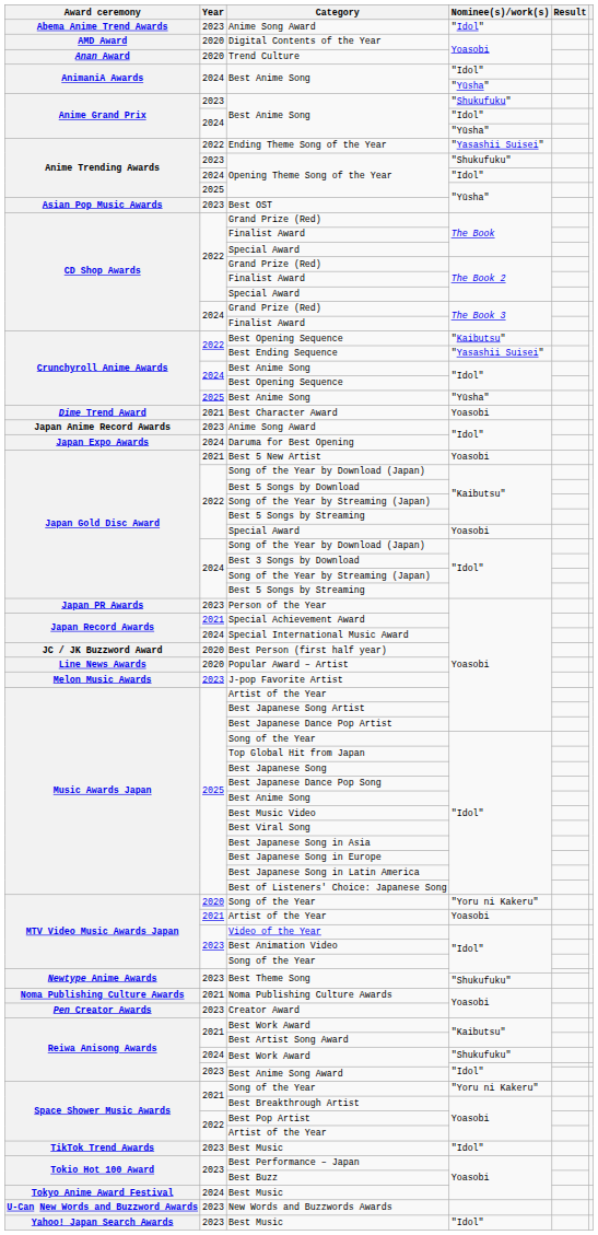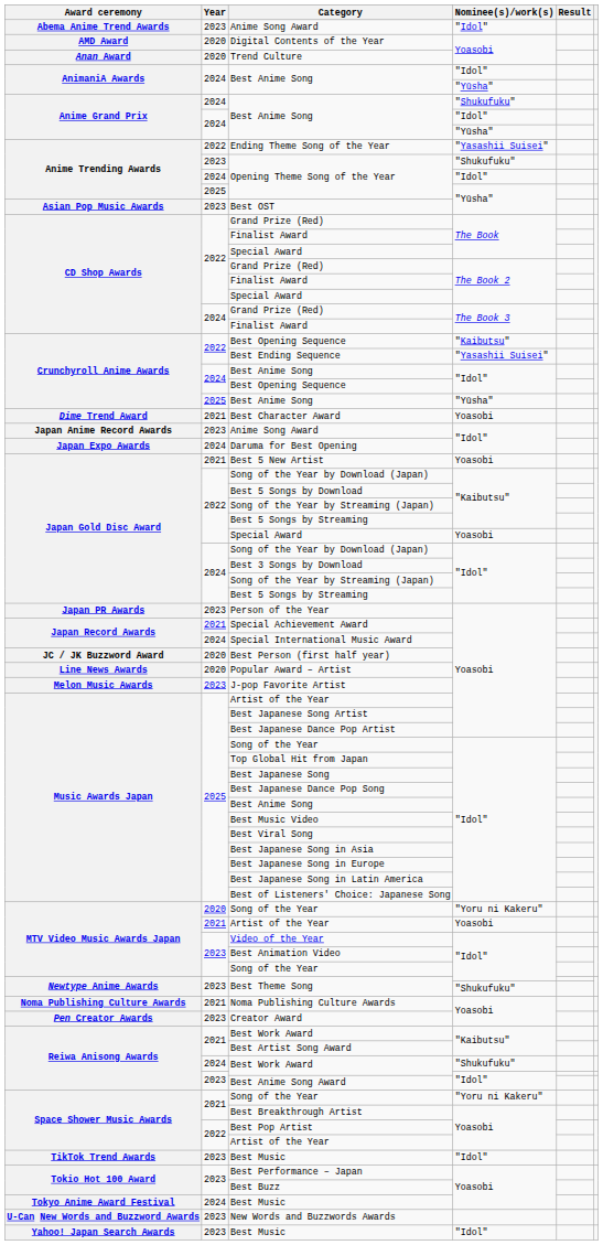 <table class="wikitable sortable plainrowheaders">
 <tr style="background:#ccc; text-align:center">
 <th scope="col">Award ceremony</th>
 <th scope="col">Year</th>
 <th scope="col">Category</th>
 <th scope="col">Nominee(s)/work(s)</th>
 <th scope="col">Result</th>
 <th scope="col" class="unsortable"></th>
 </tr>
 <tr>
 <th scope="row"><a href='#'>Abema Anime Trend Awards</a></th>
 <td style="text-align:center">2023</td>
 <td>Anime Song Award</td>
 <td>"<a href='#'>Idol</a>"</td>
 <td></td>
 <td style="text-align:center"></td>
 </tr>
 <tr>
 <th scope="row"><a href='#'>AMD Award</a> </th>
 <td style="text-align:center">2020</td>
 <td>Digital Contents of the Year</td>
 <td rowspan="2"><a href='#'>Yoasobi</a></td>
 <td></td>
 <td style="text-align:center"></td>
 </tr>
 <tr>
 <th scope="row"><a href='#'><em>Anan</em> Award</a></th>
 <td style="text-align:center">2020</td>
 <td>Trend Culture</td>
 <td></td>
 <td style="text-align:center"></td>
 </tr>
 <tr>
 <th scope="row" rowspan="2"><a href='#'>AnimaniA Awards</a></th>
 <td style="text-align:center" rowspan="2">2024</td>
 <td rowspan="2">Best Anime Song</td>
 <td>"Idol"</td>
 <td></td>
 <td style="text-align:center" rowspan="2"></td>
 </tr>
 <tr>
 <td>"<a href='#'>Yūsha</a>"</td>
 <td></td>
 </tr>
 <tr>
 <th scope="row" rowspan="3"><a href='#'>Anime Grand Prix</a></th>
-<td style="text-align:center">2023</td>
+<td style="text-align:center">2024</td>
 <td rowspan="3">Best Anime Song</td>
 <td>"<a href='#'>Shukufuku</a>"</td>
 <td></td>
 <td style="text-align:center"></td>
 </tr>
 <tr>
 <td style="text-align:center" rowspan="2">2024</td>
 <td>"Idol"</td>
 <td></td>
 <td style="text-align:center" rowspan="2"></td>
 </tr>
 <tr>
 <td>"Yūsha"</td>
 <td></td>
 </tr>
 <tr>
 <th scope="row" rowspan="4">Anime Trending Awards</th>
 <td style="text-align:center">2022</td>
 <td>Ending Theme Song of the Year</td>
 <td>"<a href='#'>Yasashii Suisei</a>"</td>
 <td></td>
 <td style="text-align:center"></td>
 </tr>
 <tr>
 <td style="text-align:center">2023</td>
 <td rowspan="3">Opening Theme Song of the Year</td>
 <td>"Shukufuku"</td>
 <td></td>
 <td style="text-align:center"></td>
 </tr>
 <tr>
 <td style="text-align:center">2024</td>
 <td>"Idol"</td>
 <td></td>
 <td style="text-align:center"></td>
 </tr>
 <tr>
 <td style="text-align:center">2025</td>
 <td rowspan="2">"Yūsha"</td>
 <td></td>
 <td style="text-align:center"></td>
 </tr>
 <tr>
 <th scope="row"><a href='#'>Asian Pop Music Awards</a></th>
 <td style="text-align:center">2023</td>
 <td>Best OST</td>
 <td></td>
 <td style="text-align:center"></td>
 </tr>
 <tr>
 <th scope="row" rowspan="8"><a href='#'>CD Shop Awards</a> </th>
 <td style="text-align:center" rowspan="6">2022</td>
 <td>Grand Prize (Red)</td>
 <td rowspan="3"><em><a href='#'>The Book</a></em></td>
 <td></td>
 <td style="text-align:center" rowspan="6"></td>
 </tr>
 <tr>
 <td>Finalist Award</td>
 <td></td>
 </tr>
 <tr>
 <td>Special Award</td>
 <td></td>
 </tr>
 <tr>
 <td>Grand Prize (Red)</td>
 <td rowspan="3"><em><a href='#'>The Book 2</a></em></td>
 <td></td>
 </tr>
 <tr>
 <td>Finalist Award</td>
 <td></td>
 </tr>
 <tr>
 <td>Special Award</td>
 <td></td>
 </tr>
 <tr>
 <td style="text-align:center" rowspan="2">2024</td>
 <td>Grand Prize (Red)</td>
 <td rowspan="2"><em><a href='#'>The Book 3</a></em></td>
 <td></td>
 <td style="text-align:center" rowspan="2"></td>
 </tr>
 <tr>
 <td>Finalist Award</td>
 <td></td>
 </tr>
 <tr>
 <th scope="row" rowspan="5"><a href='#'>Crunchyroll Anime Awards</a></th>
 <td style="text-align:center" rowspan="2"><a href='#'>2022</a></td>
 <td>Best Opening Sequence</td>
 <td>"<a href='#'>Kaibutsu</a>"</td>
 <td></td>
 <td style="text-align:center" rowspan="2"></td>
 </tr>
 <tr>
 <td>Best Ending Sequence</td>
 <td>"<a href='#'>Yasashii Suisei</a>"</td>
 <td></td>
 </tr>
 <tr>
 <td style="text-align:center" rowspan="2"><a href='#'>2024</a></td>
 <td>Best Anime Song</td>
 <td rowspan="2">"Idol"</td>
 <td></td>
 <td style="text-align:center" rowspan="2"></td>
 </tr>
 <tr>
 <td>Best Opening Sequence</td>
 <td></td>
 </tr>
 <tr>
 <td style="text-align:center"><a href='#'>2025</a></td>
 <td>Best Anime Song</td>
 <td>"Yūsha"</td>
 <td></td>
 <td style="text-align:center"></td>
 </tr>
 <tr>
 <th scope="row"><a href='#'><em>Dime</em> Trend Award</a> </th>
 <td style="text-align:center">2021</td>
 <td>Best Character Award</td>
 <td>Yoasobi</td>
 <td></td>
 <td style="text-align:center"></td>
 </tr>
 <tr>
 <th scope="row">Japan Anime Record Awards </th>
 <td style="text-align:center">2023</td>
 <td>Anime Song Award</td>
 <td rowspan="2">"Idol"</td>
 <td></td>
 <td style="text-align:center"></td>
 </tr>
 <tr>
 <th scope="row"><a href='#'>Japan Expo Awards</a></th>
 <td style="text-align:center">2024</td>
 <td>Daruma for Best Opening</td>
 <td></td>
 <td style="text-align:center"></td>
 </tr>
 <tr>
 <th scope="row" rowspan="10"><a href='#'>Japan Gold Disc Award</a></th>
 <td style="text-align:center">2021</td>
 <td>Best 5 New Artist</td>
 <td>Yoasobi</td>
 <td></td>
 <td style="text-align:center"></td>
 </tr>
 <tr>
 <td style="text-align:center" rowspan="5">2022</td>
 <td>Song of the Year by Download (Japan)</td>
 <td rowspan="4">"Kaibutsu"</td>
 <td></td>
 <td style="text-align:center" rowspan="5"></td>
 </tr>
 <tr>
 <td>Best 5 Songs by Download</td>
 <td></td>
 </tr>
 <tr>
 <td>Song of the Year by Streaming (Japan)</td>
 <td></td>
 </tr>
 <tr>
 <td>Best 5 Songs by Streaming</td>
 <td></td>
 </tr>
 <tr>
 <td>Special Award</td>
 <td>Yoasobi</td>
 <td></td>
 </tr>
 <tr>
 <td style="text-align:center" rowspan="4">2024</td>
 <td>Song of the Year by Download (Japan)</td>
 <td rowspan="4">"Idol"</td>
 <td></td>
 <td style="text-align:center" rowspan="4"></td>
 </tr>
 <tr>
 <td>Best 3 Songs by Download</td>
 <td></td>
 </tr>
 <tr>
 <td>Song of the Year by Streaming (Japan)</td>
 <td></td>
 </tr>
 <tr>
 <td>Best 5 Songs by Streaming</td>
 <td></td>
 </tr>
 <tr>
 <th scope="row"><a href='#'>Japan PR Awards</a></th>
 <td style="text-align:center">2023</td>
 <td>Person of the Year</td>
 <td rowspan="9">Yoasobi</td>
 <td></td>
 <td style="text-align:center"></td>
 </tr>
 <tr>
 <th scope="row" rowspan="2"><a href='#'>Japan Record Awards</a></th>
 <td style="text-align:center"><a href='#'>2021</a></td>
 <td>Special Achievement Award</td>
 <td></td>
 <td style="text-align:center"></td>
 </tr>
 <tr>
 <td style="text-align:center">2024</td>
 <td>Special International Music Award</td>
 <td></td>
 <td style="text-align:center"></td>
 </tr>
 <tr>
 <th scope="row">JC / JK Buzzword Award</th>
 <td style="text-align:center">2020</td>
 <td>Best Person (first half year)</td>
 <td></td>
 <td style="text-align:center"></td>
 </tr>
 <tr>
 <th scope="row"><a href='#'>Line News Awards</a> </th>
 <td style="text-align:center">2020</td>
 <td>Popular Award – Artist</td>
 <td></td>
 <td style="text-align:center"></td>
 </tr>
 <tr>
 <th scope="row"><a href='#'>Melon Music Awards</a> </th>
 <td style="text-align:center"><a href='#'>2023</a></td>
 <td>J-pop Favorite Artist</td>
 <td></td>
 <td style="text-align:center"></td>
 </tr>
 <tr>
 <th scope="row" rowspan="14"><a href='#'>Music Awards Japan</a></th>
 <td style="text-align:center" rowspan="14"><a href='#'>2025</a></td>
 <td>Artist of the Year</td>
 <td></td>
 <td style="text-align:center" rowspan="14"><br></td>
 </tr>
 <tr>
 <td>Best Japanese Song Artist</td>
 <td></td>
 </tr>
 <tr>
 <td>Best Japanese Dance Pop Artist</td>
 <td></td>
 </tr>
 <tr>
 <td>Song of the Year</td>
 <td rowspan="11">"Idol"</td>
 <td></td>
 </tr>
 <tr>
 <td>Top Global Hit from Japan</td>
 <td></td>
 </tr>
 <tr>
 <td>Best Japanese Song</td>
 <td></td>
 </tr>
 <tr>
 <td>Best Japanese Dance Pop Song</td>
 <td></td>
 </tr>
 <tr>
 <td>Best Anime Song</td>
 <td></td>
 </tr>
 <tr>
 <td>Best Music Video</td>
 <td></td>
 </tr>
 <tr>
 <td>Best Viral Song</td>
 <td></td>
 </tr>
 <tr>
 <td>Best Japanese Song in Asia</td>
 <td></td>
 </tr>
 <tr>
 <td>Best Japanese Song in Europe</td>
 <td></td>
 </tr>
 <tr>
 <td>Best Japanese Song in Latin America</td>
 <td></td>
 </tr>
 <tr>
 <td>Best of Listeners' Choice: Japanese Song</td>
 <td></td>
 </tr>
 <tr>
 <th scope="row" rowspan="5"><a href='#'>MTV Video Music Awards Japan</a></th>
 <td style="text-align:center"><a href='#'>2020</a></td>
 <td>Song of the Year</td>
 <td>"Yoru ni Kakeru"</td>
 <td></td>
 <td style="text-align:center"></td>
 </tr>
 <tr>
 <td style="text-align:center"><a href='#'>2021</a></td>
 <td>Artist of the Year</td>
 <td>Yoasobi</td>
 <td></td>
 <td style="text-align:center"></td>
 </tr>
 <tr>
 <td style="text-align:center" rowspan="3"><a href='#'>2023</a></td>
 <td><a href='#'>Video of the Year</a></td>
 <td rowspan="4">"Idol"</td>
 <td></td>
 <td style="text-align:center"></td>
 </tr>
 <tr>
 <td>Best Animation Video</td>
 <td></td>
 <td style="text-align:center" rowspan="2"></td>
 </tr>
 <tr>
 <td>Song of the Year</td>
 <td></td>
 </tr>
 <tr>
 <th scope="row" rowspan="2"><a href='#'><em>Newtype</em> Anime Awards</a> </th>
 <td style="text-align:center" rowspan="2">2023</td>
 <td rowspan="2">Best Theme Song</td>
 <td></td>
 <td style="text-align:center" rowspan="2"></td>
 </tr>
 <tr>
 <td>"Shukufuku"</td>
 <td></td>
 </tr>
 <tr>
 <th scope="row"><a href='#'>Noma Publishing Culture Awards</a></th>
 <td style="text-align:center">2021</td>
 <td>Noma Publishing Culture Awards</td>
 <td rowspan="2">Yoasobi</td>
 <td></td>
 <td style="text-align:center"></td>
 </tr>
 <tr>
 <th scope="row"><a href='#'><em>Pen</em> Creator Awards</a> </th>
 <td style="text-align:center">2023</td>
 <td>Creator Award</td>
 <td></td>
 <td style="text-align:center"></td>
 </tr>
 <tr>
 <th scope="row" rowspan="5"><a href='#'>Reiwa Anisong Awards</a> </th>
 <td style="text-align:center" rowspan="2">2021</td>
 <td>Best Work Award</td>
 <td rowspan="2">"Kaibutsu"</td>
 <td></td>
 <td style="text-align:center"></td>
 </tr>
 <tr>
 <td>Best Artist Song Award</td>
 <td></td>
 <td style="text-align:center"></td>
 </tr>
 <tr>
 <td style="text-align:center">2024</td>
 <td rowspan="2">Best Work Award</td>
 <td>"Shukufuku"</td>
 <td></td>
 <td style="text-align:center"></td>
 </tr>
 <tr>
 <td style="text-align:center" rowspan="2">2023</td>
 <td rowspan="2">"Idol"</td>
 <td></td>
 <td style="text-align:center"></td>
 </tr>
 <tr>
 <td>Best Anime Song Award</td>
 <td></td>
 <td style="text-align:center"></td>
 </tr>
 <tr>
 <th scope="row" rowspan="4"><a href='#'>Space Shower Music Awards</a> </th>
 <td style="text-align:center" rowspan="2">2021</td>
 <td>Song of the Year</td>
 <td>"Yoru ni Kakeru"</td>
 <td></td>
 <td style="text-align:center"></td>
 </tr>
 <tr>
 <td>Best Breakthrough Artist</td>
 <td rowspan="3">Yoasobi</td>
 <td></td>
 <td style="text-align:center"></td>
 </tr>
 <tr>
 <td style="text-align:center" rowspan="2">2022</td>
 <td>Best Pop Artist</td>
 <td></td>
 <td style="text-align:center" rowspan="2"></td>
 </tr>
 <tr>
 <td>Artist of the Year</td>
 <td></td>
 </tr>
 <tr>
 <th scope="row"><a href='#'>TikTok Trend Awards</a> </th>
 <td style="text-align:center">2023</td>
 <td>Best Music</td>
 <td>"Idol"</td>
 <td></td>
 <td style="text-align:center"></td>
 </tr>
 <tr>
 <th scope="row" rowspan="2"><a href='#'>Tokio Hot 100 Award</a></th>
 <td style="text-align:center" rowspan="2">2023</td>
 <td>Best Performance – Japan</td>
 <td rowspan="3">Yoasobi</td>
 <td></td>
 <td style="text-align:center" rowspan="2"></td>
 </tr>
 <tr>
 <td>Best Buzz</td>
 <td></td>
 </tr>
 <tr>
 <th scope="row"><a href='#'>Tokyo Anime Award Festival</a></th>
 <td style="text-align:center">2024</td>
 <td>Best Music</td>
 <td></td>
 <td style="text-align:center"></td>
 </tr>
 <tr>
 <th scope="row"><a href='#'>U-Can</a> <a href='#'>New Words and Buzzword Awards</a> </th>
 <td style="text-align:center">2023</td>
 <td>New Words and Buzzwords Awards</td>
 <td></td>
 <td></td>
 <td style="text-align:center"></td>
 </tr>
 <tr>
 <th scope="row"><a href='#'>Yahoo! Japan Search Awards</a> </th>
 <td style="text-align:center">2023</td>
 <td>Best Music</td>
 <td>"Idol"</td>
 <td></td>
 <td style="text-align:center"></td>
 </tr>
 </table>
